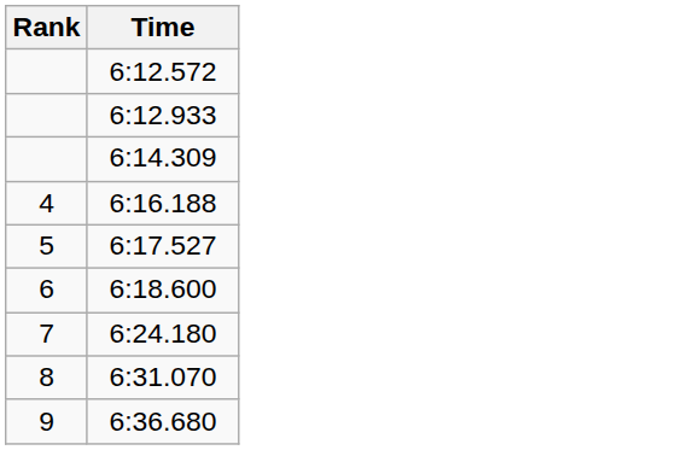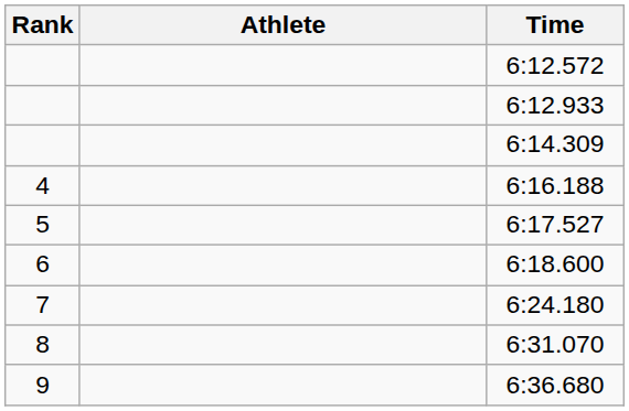 <table class=wikitable style="text-align:center">
 <tr>
 <th width=40>Rank</th>
+<th width=250>Athlete</th>
 <th width=80>Time</th>
 </tr>
 <tr>
 <td></td>
+<td align=left></td>
 <td>6:12.572</td>
 </tr>
 <tr>
 <td></td>
+<td align=left></td>
 <td>6:12.933</td>
 </tr>
 <tr>
 <td></td>
+<td align=left></td>
 <td>6:14.309</td>
 </tr>
 <tr>
 <td>4</td>
+<td align=left></td>
 <td>6:16.188</td>
 </tr>
 <tr>
 <td>5</td>
+<td align=left></td>
 <td>6:17.527</td>
 </tr>
 <tr>
 <td>6</td>
+<td align=left></td>
 <td>6:18.600</td>
 </tr>
 <tr>
 <td>7</td>
+<td align=left></td>
 <td>6:24.180</td>
 </tr>
 <tr>
 <td>8</td>
+<td align=left></td>
 <td>6:31.070</td>
 </tr>
 <tr>
 <td>9</td>
+<td align=left></td>
 <td>6:36.680</td>
 </tr>
 </table>
